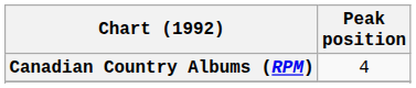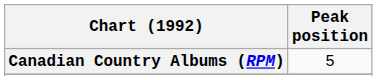 <table class="wikitable sortable plainrowheaders" style="text-align:center">
 <tr>
 <th scope="col">Chart (1992)</th>
 <th scope="col">Peak<br>position</th>
 </tr>
 <tr>
 <th scope="row">Canadian Country Albums (<em><a href='#'>RPM</a></em>)</th>
-<td>4</td>
+<td>5</td>
 </tr>
 <tr>
 </tr>
 <tr>
 </tr>
 </table>
